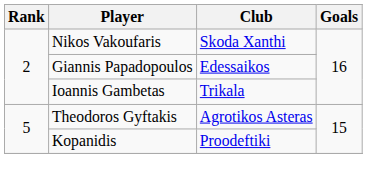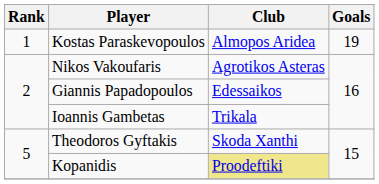 <table class="wikitable" style="text-align:center">
 <tr>
 <th>Rank</th>
 <th>Player</th>
 <th>Club</th>
 <th>Goals</th>
 </tr>
 <tr>
+<td>1</td>
+<td align="left"> Kostas Paraskevopoulos</td>
+<td align="left"><a href='#'>Almopos Aridea</a></td>
+<td>19</td>
+</tr>
+<tr>
 <td rowspan="3">2</td>
 <td align="left"> Nikos Vakoufaris</td>
-<td align="left"><a href='#'>Skoda Xanthi</a></td>
+<td align="left"><a href='#'>Agrotikos Asteras</a></td>
 <td rowspan="3">16</td>
 </tr>
 <tr>
 <td align="left"> Giannis Papadopoulos</td>
 <td align="left"><a href='#'>Edessaikos</a></td>
 </tr>
 <tr>
 <td align="left"> Ioannis Gambetas</td>
 <td align="left"><a href='#'>Trikala</a></td>
 </tr>
 <tr>
 <td rowspan="2">5</td>
 <td align="left"> Theodoros Gyftakis</td>
-<td align="left"><a href='#'>Agrotikos Asteras</a></td>
+<td align="left"><a href='#'>Skoda Xanthi</a></td>
 <td rowspan="2">15</td>
 </tr>
 <tr>
 <td align="left"> Kopanidis</td>
-<td align="left"><a href='#'>Proodeftiki</a></td>
+<td align="left" style="background: khaki;"><a href='#'>Proodeftiki</a></td>
 </tr>
 <tr>
 </tr>
 </table>
